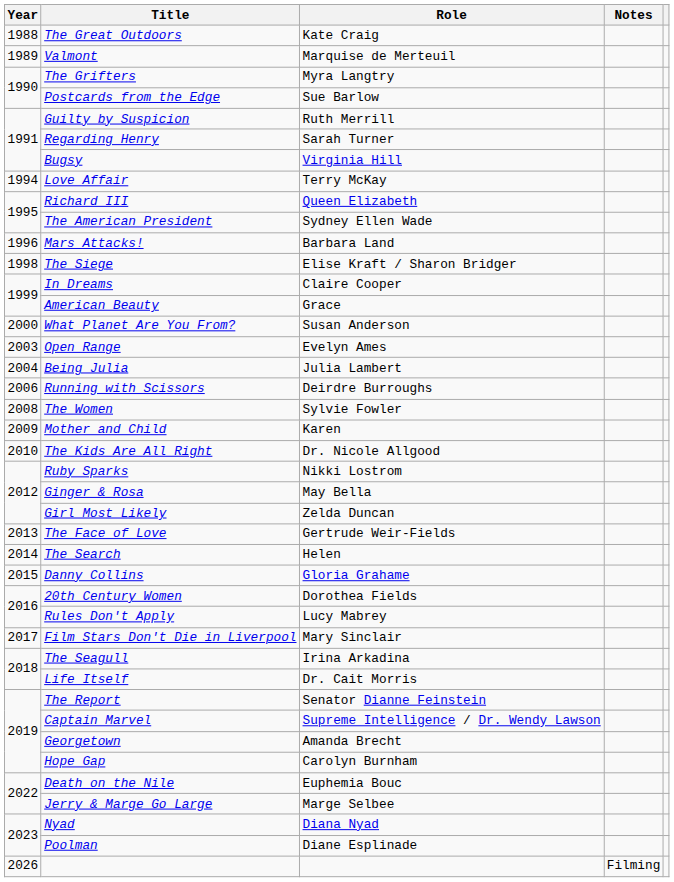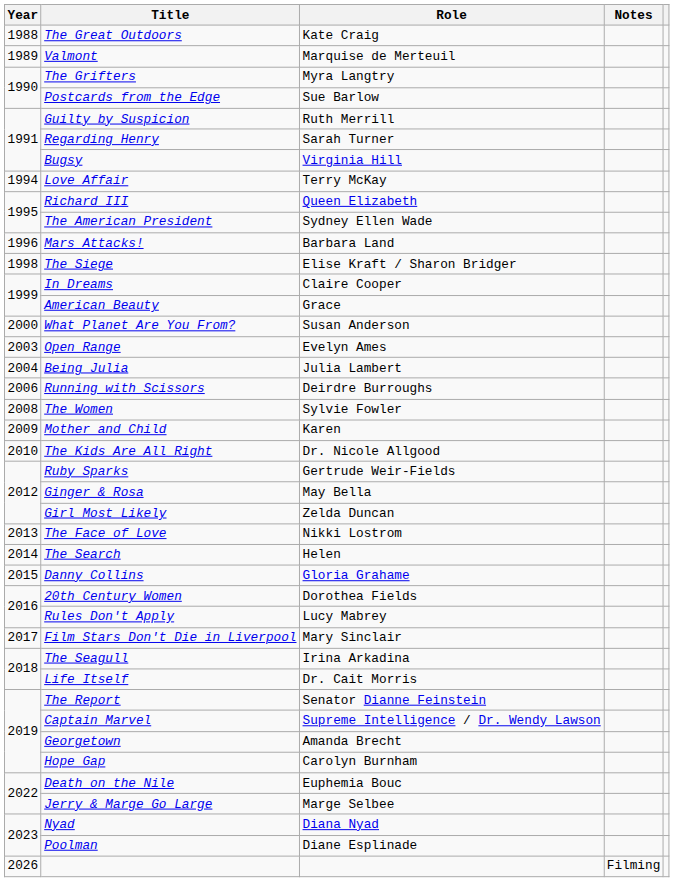 <table class="wikitable sortable">
 <tr>
 <th>Year</th>
 <th>Title</th>
 <th>Role</th>
 <th class="unsortable">Notes</th>
 <th class="unsortable"></th>
 </tr>
 <tr>
 <td>1988</td>
 <td><em><a href='#'>The Great Outdoors</a></em></td>
 <td>Kate Craig</td>
 <td></td>
 <td></td>
 </tr>
 <tr>
 <td>1989</td>
 <td><em><a href='#'>Valmont</a></em></td>
 <td>Marquise de Merteuil</td>
 <td></td>
 <td></td>
 </tr>
 <tr>
 <td rowspan=2>1990</td>
 <td><em><a href='#'>The Grifters</a></em></td>
 <td>Myra Langtry</td>
 <td></td>
 <td></td>
 </tr>
 <tr>
 <td><em><a href='#'>Postcards from the Edge</a></em></td>
 <td>Sue Barlow</td>
 <td></td>
 <td></td>
 </tr>
 <tr>
 <td rowspan=3>1991</td>
 <td><em><a href='#'>Guilty by Suspicion</a></em></td>
 <td>Ruth Merrill</td>
 <td></td>
 <td></td>
 </tr>
 <tr>
 <td><em><a href='#'>Regarding Henry</a></em></td>
 <td>Sarah Turner</td>
 <td></td>
 <td></td>
 </tr>
 <tr>
 <td><em><a href='#'>Bugsy</a></em></td>
 <td><a href='#'>Virginia Hill</a></td>
 <td></td>
 <td></td>
 </tr>
 <tr>
 <td>1994</td>
 <td><em><a href='#'>Love Affair</a></em></td>
 <td>Terry McKay</td>
 <td></td>
 <td></td>
 </tr>
 <tr>
 <td rowspan=2>1995</td>
 <td><em><a href='#'>Richard III</a></em></td>
 <td><a href='#'>Queen Elizabeth</a></td>
 <td></td>
 <td></td>
 </tr>
 <tr>
 <td><em><a href='#'>The American President</a></em></td>
 <td>Sydney Ellen Wade</td>
 <td></td>
 <td></td>
 </tr>
 <tr>
 <td>1996</td>
 <td><em><a href='#'>Mars Attacks!</a></em></td>
 <td>Barbara Land</td>
 <td></td>
 <td></td>
 </tr>
 <tr>
 <td>1998</td>
 <td><em><a href='#'>The Siege</a></em></td>
 <td>Elise Kraft / Sharon Bridger</td>
 <td></td>
 <td></td>
 </tr>
 <tr>
 <td rowspan=2>1999</td>
 <td><em><a href='#'>In Dreams</a></em></td>
 <td>Claire Cooper</td>
 <td></td>
 <td></td>
 </tr>
 <tr>
 <td><em><a href='#'>American Beauty</a></em></td>
 <td>Grace</td>
 <td></td>
 <td></td>
 </tr>
 <tr>
 <td>2000</td>
 <td><em><a href='#'>What Planet Are You From?</a></em></td>
 <td>Susan Anderson</td>
 <td></td>
 <td></td>
 </tr>
 <tr>
 <td>2003</td>
 <td><em><a href='#'>Open Range</a></em></td>
 <td>Evelyn Ames</td>
 <td></td>
 <td></td>
 </tr>
 <tr>
 <td>2004</td>
 <td><em><a href='#'>Being Julia</a></em></td>
 <td>Julia Lambert</td>
 <td></td>
 <td></td>
 </tr>
 <tr>
 <td>2006</td>
 <td><em><a href='#'>Running with Scissors</a></em></td>
 <td>Deirdre Burroughs</td>
 <td></td>
 <td></td>
 </tr>
 <tr>
 <td>2008</td>
 <td><em><a href='#'>The Women</a></em></td>
 <td>Sylvie Fowler</td>
 <td></td>
 <td></td>
 </tr>
 <tr>
 <td>2009</td>
 <td><em><a href='#'>Mother and Child</a></em></td>
 <td>Karen</td>
 <td></td>
 <td></td>
 </tr>
 <tr>
 <td>2010</td>
 <td><em><a href='#'>The Kids Are All Right</a></em></td>
 <td>Dr. Nicole Allgood</td>
 <td></td>
 <td></td>
 </tr>
 <tr>
 <td rowspan=3>2012</td>
 <td><em><a href='#'>Ruby Sparks</a></em></td>
-<td>Nikki Lostrom</td>
+<td>Gertrude Weir-Fields</td>
 <td></td>
 <td></td>
 </tr>
 <tr>
 <td><em><a href='#'>Ginger & Rosa</a></em></td>
 <td>May Bella</td>
 <td></td>
 <td></td>
 </tr>
 <tr>
 <td><em><a href='#'>Girl Most Likely</a></em></td>
 <td>Zelda Duncan</td>
 <td></td>
 <td></td>
 </tr>
 <tr>
 <td>2013</td>
 <td><em><a href='#'>The Face of Love</a></em></td>
-<td>Gertrude Weir-Fields</td>
+<td>Nikki Lostrom</td>
 <td></td>
 <td></td>
 </tr>
 <tr>
 <td>2014</td>
 <td><em><a href='#'>The Search</a></em></td>
 <td>Helen</td>
 <td></td>
 <td></td>
 </tr>
 <tr>
 <td>2015</td>
 <td><em><a href='#'>Danny Collins</a></em></td>
 <td><a href='#'>Gloria Grahame</a></td>
 <td></td>
 <td></td>
 </tr>
 <tr>
 <td rowspan=2>2016</td>
 <td><em><a href='#'>20th Century Women</a></em></td>
 <td>Dorothea Fields</td>
 <td></td>
 <td></td>
 </tr>
 <tr>
 <td><em><a href='#'>Rules Don't Apply</a></em></td>
 <td>Lucy Mabrey</td>
 <td></td>
 <td></td>
 </tr>
 <tr>
 <td>2017</td>
 <td><em><a href='#'>Film Stars Don't Die in Liverpool</a></em></td>
 <td>Mary Sinclair</td>
 <td></td>
 <td></td>
 </tr>
 <tr>
 <td rowspan=2>2018</td>
 <td><em><a href='#'>The Seagull</a></em></td>
 <td>Irina Arkadina</td>
 <td></td>
 <td></td>
 </tr>
 <tr>
 <td><em><a href='#'>Life Itself</a></em></td>
 <td>Dr. Cait Morris</td>
 <td></td>
 <td></td>
 </tr>
 <tr>
 <td rowspan=4>2019</td>
 <td><em><a href='#'>The Report</a></em></td>
 <td>Senator <a href='#'>Dianne Feinstein</a></td>
 <td></td>
 <td></td>
 </tr>
 <tr>
 <td><em><a href='#'>Captain Marvel</a></em></td>
 <td><a href='#'>Supreme Intelligence</a> / <a href='#'>Dr. Wendy Lawson</a></td>
 <td></td>
 <td></td>
 </tr>
 <tr>
 <td><em><a href='#'>Georgetown</a></em></td>
 <td>Amanda Brecht</td>
 <td></td>
 <td></td>
 </tr>
 <tr>
 <td><em><a href='#'>Hope Gap</a></em></td>
 <td>Carolyn Burnham</td>
 <td></td>
 <td></td>
 </tr>
 <tr>
 <td rowspan=2>2022</td>
 <td><em><a href='#'>Death on the Nile</a></em></td>
 <td>Euphemia Bouc</td>
 <td></td>
 <td></td>
 </tr>
 <tr>
 <td><em><a href='#'>Jerry & Marge Go Large</a></em></td>
 <td>Marge Selbee</td>
 <td></td>
 <td></td>
 </tr>
 <tr>
 <td rowspan=2>2023</td>
 <td><em><a href='#'>Nyad</a></em></td>
 <td><a href='#'>Diana Nyad</a></td>
 <td></td>
 <td></td>
 </tr>
 <tr>
 <td><em><a href='#'>Poolman</a></em></td>
 <td>Diane Esplinade</td>
 <td></td>
 <td></td>
 </tr>
 <tr>
 <td>2026</td>
 <td></td>
 <td></td>
 <td>Filming</td>
 <td></td>
 </tr>
 </table>
